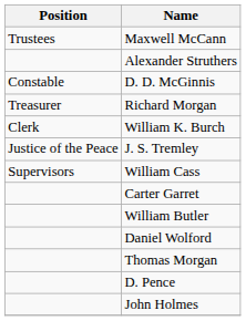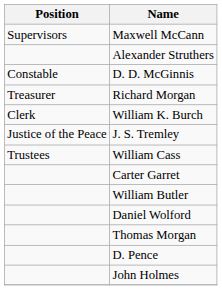 <table class="wikitable" border="1">
 <tr>
 <th>Position</th>
 <th>Name</th>
 </tr>
 <tr>
-<td>Trustees</td>
+<td>Supervisors</td>
 <td>Maxwell McCann</td>
 </tr>
 <tr>
 <td></td>
 <td>Alexander Struthers</td>
 </tr>
 <tr>
 <td>Constable</td>
 <td>D. D. McGinnis</td>
 </tr>
 <tr>
 <td>Treasurer</td>
 <td>Richard Morgan</td>
 </tr>
 <tr>
 <td>Clerk</td>
 <td>William K. Burch</td>
 </tr>
 <tr>
 <td>Justice of the Peace</td>
 <td>J. S. Tremley</td>
 </tr>
 <tr>
-<td>Supervisors</td>
+<td>Trustees</td>
 <td>William Cass</td>
 </tr>
 <tr>
 <td></td>
 <td>Carter Garret</td>
 </tr>
 <tr>
 <td></td>
 <td>William Butler</td>
 </tr>
 <tr>
 <td></td>
 <td>Daniel Wolford</td>
 </tr>
 <tr>
 <td></td>
 <td>Thomas Morgan</td>
 </tr>
 <tr>
 <td></td>
 <td>D. Pence</td>
 </tr>
 <tr>
 <td></td>
 <td>John Holmes</td>
 </tr>
 <tr>
 </tr>
 </table>
